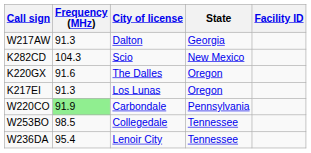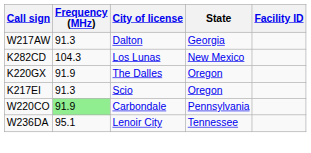 <table class="wikitable sortable">
 <tr>
 <th><a href='#'>Call sign</a></th>
 <th data-sort-type="number"><a href='#'>Frequency</a><br>(<a href='#'>MHz</a>)</th>
 <th><a href='#'>City of license</a></th>
 <th>State</th>
 <th data-sort-type="number"><a href='#'>Facility ID</a></th>
 </tr>
 <tr>
 <td>W217AW</td>
 <td>91.3</td>
 <td><a href='#'>Dalton</a></td>
 <td><a href='#'>Georgia</a></td>
 <td></td>
 </tr>
 <tr>
 <td>K282CD</td>
 <td>104.3</td>
-<td><a href='#'>Scio</a></td>
+<td><a href='#'>Los Lunas</a></td>
 <td><a href='#'>New Mexico</a></td>
 <td></td>
 </tr>
 <tr>
 <td>K220GX</td>
-<td>91.6</td>
+<td>91.9</td>
 <td><a href='#'>The Dalles</a></td>
 <td><a href='#'>Oregon</a></td>
 <td></td>
 </tr>
 <tr>
 <td>K217EI</td>
 <td>91.3</td>
-<td><a href='#'>Los Lunas</a></td>
+<td><a href='#'>Scio</a></td>
 <td><a href='#'>Oregon</a></td>
 <td></td>
 </tr>
 <tr>
 <td>W220CO</td>
 <td style="background: lightgreen;">91.9</td>
 <td><a href='#'>Carbondale</a></td>
 <td><a href='#'>Pennsylvania</a></td>
 <td></td>
 </tr>
 <tr>
-<td>W253BO</td>
-<td>98.5</td>
-<td><a href='#'>Collegedale</a></td>
-<td><a href='#'>Tennessee</a></td>
-<td></td>
-</tr>
-<tr>
 <td>W236DA</td>
-<td>95.4</td>
+<td>95.1</td>
 <td><a href='#'>Lenoir City</a></td>
 <td><a href='#'>Tennessee</a></td>
 <td></td>
 </tr>
 </table>
